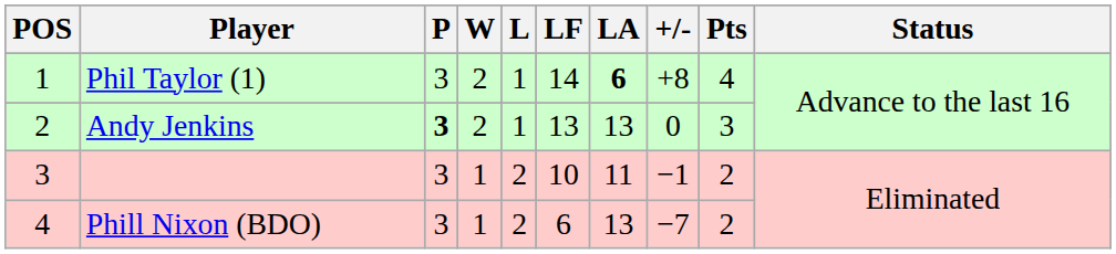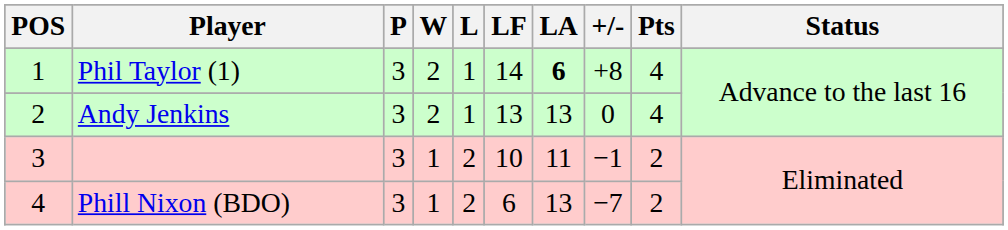 <table class="wikitable" style="text-align:center; margin: 1em auto 1em auto, align:left">
 <tr>
 <th width=20>POS</th>
 <th width=173>Player</th>
 <th width=3>P</th>
 <th width=3>W</th>
 <th width=3>L</th>
 <th width=20>LF</th>
 <th width=20>LA</th>
 <th width=20>+/-</th>
 <th width=20>Pts</th>
 <th width=179>Status</th>
 </tr>
 <tr style="background:#CCFFCC;">
 <td>1</td>
 <td style="text-align:left;"> <a href='#'>Phil Taylor</a> (1)</td>
 <td>3</td>
 <td>2</td>
 <td>1</td>
 <td>14</td>
 <td><strong>6</strong></td>
 <td>+8</td>
 <td>4</td>
 <td rowspan=2>Advance to the last 16</td>
 </tr>
 <tr style="background:#CCFFCC;">
 <td>2</td>
 <td style="text-align:left;"> <a href='#'>Andy Jenkins</a></td>
-<td><strong>3</strong></td>
+<td>3</td>
 <td>2</td>
 <td>1</td>
 <td>13</td>
 <td>13</td>
 <td>0</td>
-<td>3</td>
+<td>4</td>
 </tr>
 <tr style="background:#FFCCCC;">
 <td>3</td>
 <td style="text-align:left;"></td>
 <td>3</td>
 <td>1</td>
 <td>2</td>
 <td>10</td>
 <td>11</td>
 <td>−1</td>
 <td>2</td>
 <td rowspan=2>Eliminated</td>
 </tr>
 <tr style="background:#FFCCCC;">
 <td>4</td>
 <td style="text-align:left;"> <a href='#'>Phill Nixon</a> (BDO)</td>
 <td>3</td>
 <td>1</td>
 <td>2</td>
 <td>6</td>
 <td>13</td>
 <td>−7</td>
 <td>2</td>
 </tr>
 </table>
